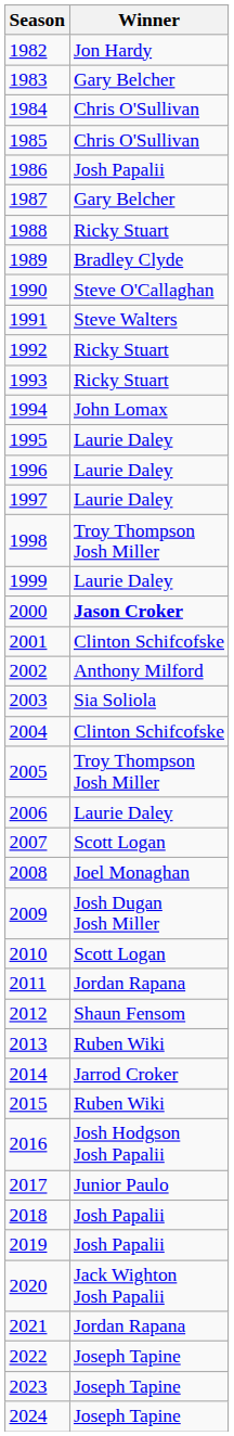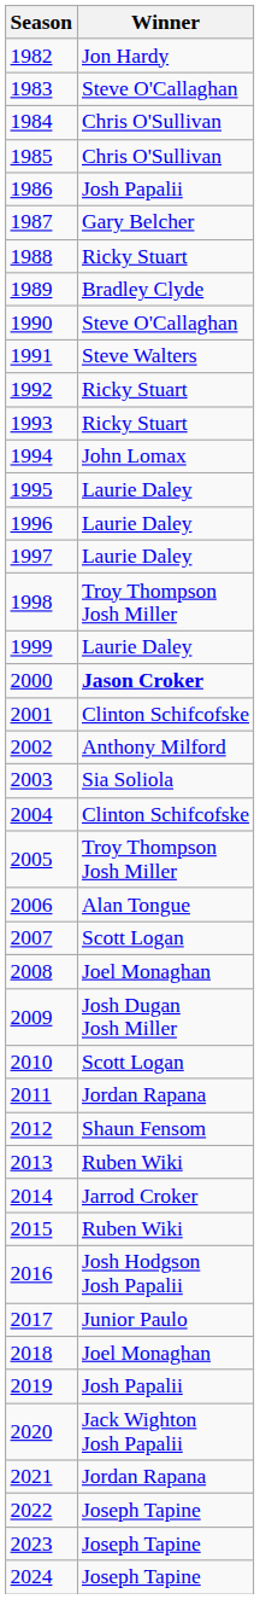 <table class="wikitable">
 <tr>
 <th>Season</th>
 <th>Winner</th>
 </tr>
 <tr>
 <td><a href='#'>1982</a></td>
 <td><a href='#'>Jon Hardy</a></td>
 </tr>
 <tr>
 <td><a href='#'>1983</a></td>
-<td><a href='#'>Gary Belcher</a></td>
+<td><a href='#'>Steve O'Callaghan</a></td>
 </tr>
 <tr>
 <td><a href='#'>1984</a></td>
 <td><a href='#'>Chris O'Sullivan</a></td>
 </tr>
 <tr>
 <td><a href='#'>1985</a></td>
 <td><a href='#'>Chris O'Sullivan</a></td>
 </tr>
 <tr>
 <td><a href='#'>1986</a></td>
 <td><a href='#'>Josh Papalii</a></td>
 </tr>
 <tr>
 <td><a href='#'>1987</a></td>
 <td><a href='#'>Gary Belcher</a></td>
 </tr>
 <tr>
 <td><a href='#'>1988</a></td>
 <td><a href='#'>Ricky Stuart</a></td>
 </tr>
 <tr>
 <td><a href='#'>1989</a></td>
 <td><a href='#'>Bradley Clyde</a></td>
 </tr>
 <tr>
 <td><a href='#'>1990</a></td>
 <td><a href='#'>Steve O'Callaghan</a></td>
 </tr>
 <tr>
 <td><a href='#'>1991</a></td>
 <td><a href='#'>Steve Walters</a></td>
 </tr>
 <tr>
 <td><a href='#'>1992</a></td>
 <td><a href='#'>Ricky Stuart</a></td>
 </tr>
 <tr>
 <td><a href='#'>1993</a></td>
 <td><a href='#'>Ricky Stuart</a></td>
 </tr>
 <tr>
 <td><a href='#'>1994</a></td>
 <td><a href='#'>John Lomax</a></td>
 </tr>
 <tr>
 <td><a href='#'>1995</a></td>
 <td><a href='#'>Laurie Daley</a></td>
 </tr>
 <tr>
 <td><a href='#'>1996</a></td>
 <td><a href='#'>Laurie Daley</a></td>
 </tr>
 <tr>
 <td><a href='#'>1997</a></td>
 <td><a href='#'>Laurie Daley</a></td>
 </tr>
 <tr>
 <td><a href='#'>1998</a></td>
 <td><a href='#'>Troy Thompson</a> <br> <a href='#'>Josh Miller</a></td>
 </tr>
 <tr>
 <td><a href='#'>1999</a></td>
 <td><a href='#'>Laurie Daley</a></td>
 </tr>
 <tr>
 <td><a href='#'>2000</a></td>
 <td><strong><a href='#'>Jason Croker</a></strong></td>
 </tr>
 <tr>
 <td><a href='#'>2001</a></td>
 <td><a href='#'>Clinton Schifcofske</a></td>
 </tr>
 <tr>
 <td><a href='#'>2002</a></td>
 <td><a href='#'>Anthony Milford</a></td>
 </tr>
 <tr>
 <td><a href='#'>2003</a></td>
 <td><a href='#'>Sia Soliola</a></td>
 </tr>
 <tr>
 <td><a href='#'>2004</a></td>
 <td><a href='#'>Clinton Schifcofske</a></td>
 </tr>
 <tr>
 <td><a href='#'>2005</a></td>
 <td><a href='#'>Troy Thompson</a> <br> <a href='#'>Josh Miller</a></td>
 </tr>
 <tr>
 <td><a href='#'>2006</a></td>
-<td><a href='#'>Laurie Daley</a></td>
+<td><a href='#'>Alan Tongue</a></td>
 </tr>
 <tr>
 <td><a href='#'>2007</a></td>
 <td><a href='#'>Scott Logan</a></td>
 </tr>
 <tr>
 <td><a href='#'>2008</a></td>
 <td><a href='#'>Joel Monaghan</a></td>
 </tr>
 <tr>
 <td><a href='#'>2009</a></td>
 <td><a href='#'>Josh Dugan</a> <br> <a href='#'>Josh Miller</a></td>
 </tr>
 <tr>
 <td><a href='#'>2010</a></td>
 <td><a href='#'>Scott Logan</a></td>
 </tr>
 <tr>
 <td><a href='#'>2011</a></td>
 <td><a href='#'>Jordan Rapana</a></td>
 </tr>
 <tr>
 <td><a href='#'>2012</a></td>
 <td><a href='#'>Shaun Fensom</a></td>
 </tr>
 <tr>
 <td><a href='#'>2013</a></td>
 <td><a href='#'>Ruben Wiki</a></td>
 </tr>
 <tr>
 <td><a href='#'>2014</a></td>
 <td><a href='#'>Jarrod Croker</a></td>
 </tr>
 <tr>
 <td><a href='#'>2015</a></td>
 <td><a href='#'>Ruben Wiki</a></td>
 </tr>
 <tr>
 <td><a href='#'>2016</a></td>
 <td><a href='#'>Josh Hodgson</a> <br> <a href='#'>Josh Papalii</a></td>
 </tr>
 <tr>
 <td><a href='#'>2017</a></td>
 <td><a href='#'>Junior Paulo</a></td>
 </tr>
 <tr>
 <td><a href='#'>2018</a></td>
-<td><a href='#'>Josh Papalii</a></td>
+<td><a href='#'>Joel Monaghan</a></td>
 </tr>
 <tr>
 <td><a href='#'>2019</a></td>
 <td><a href='#'>Josh Papalii</a></td>
 </tr>
 <tr>
 <td><a href='#'>2020</a></td>
 <td><a href='#'>Jack Wighton </a> <br> <a href='#'>Josh Papalii</a></td>
 </tr>
 <tr>
 <td><a href='#'>2021</a></td>
 <td><a href='#'>Jordan Rapana</a></td>
 </tr>
 <tr>
 <td><a href='#'>2022</a></td>
 <td><a href='#'>Joseph Tapine</a></td>
 </tr>
 <tr>
 <td><a href='#'>2023</a></td>
 <td><a href='#'>Joseph Tapine</a></td>
 </tr>
 <tr>
 <td><a href='#'>2024</a></td>
 <td><a href='#'>Joseph Tapine</a></td>
 </tr>
 </table>
